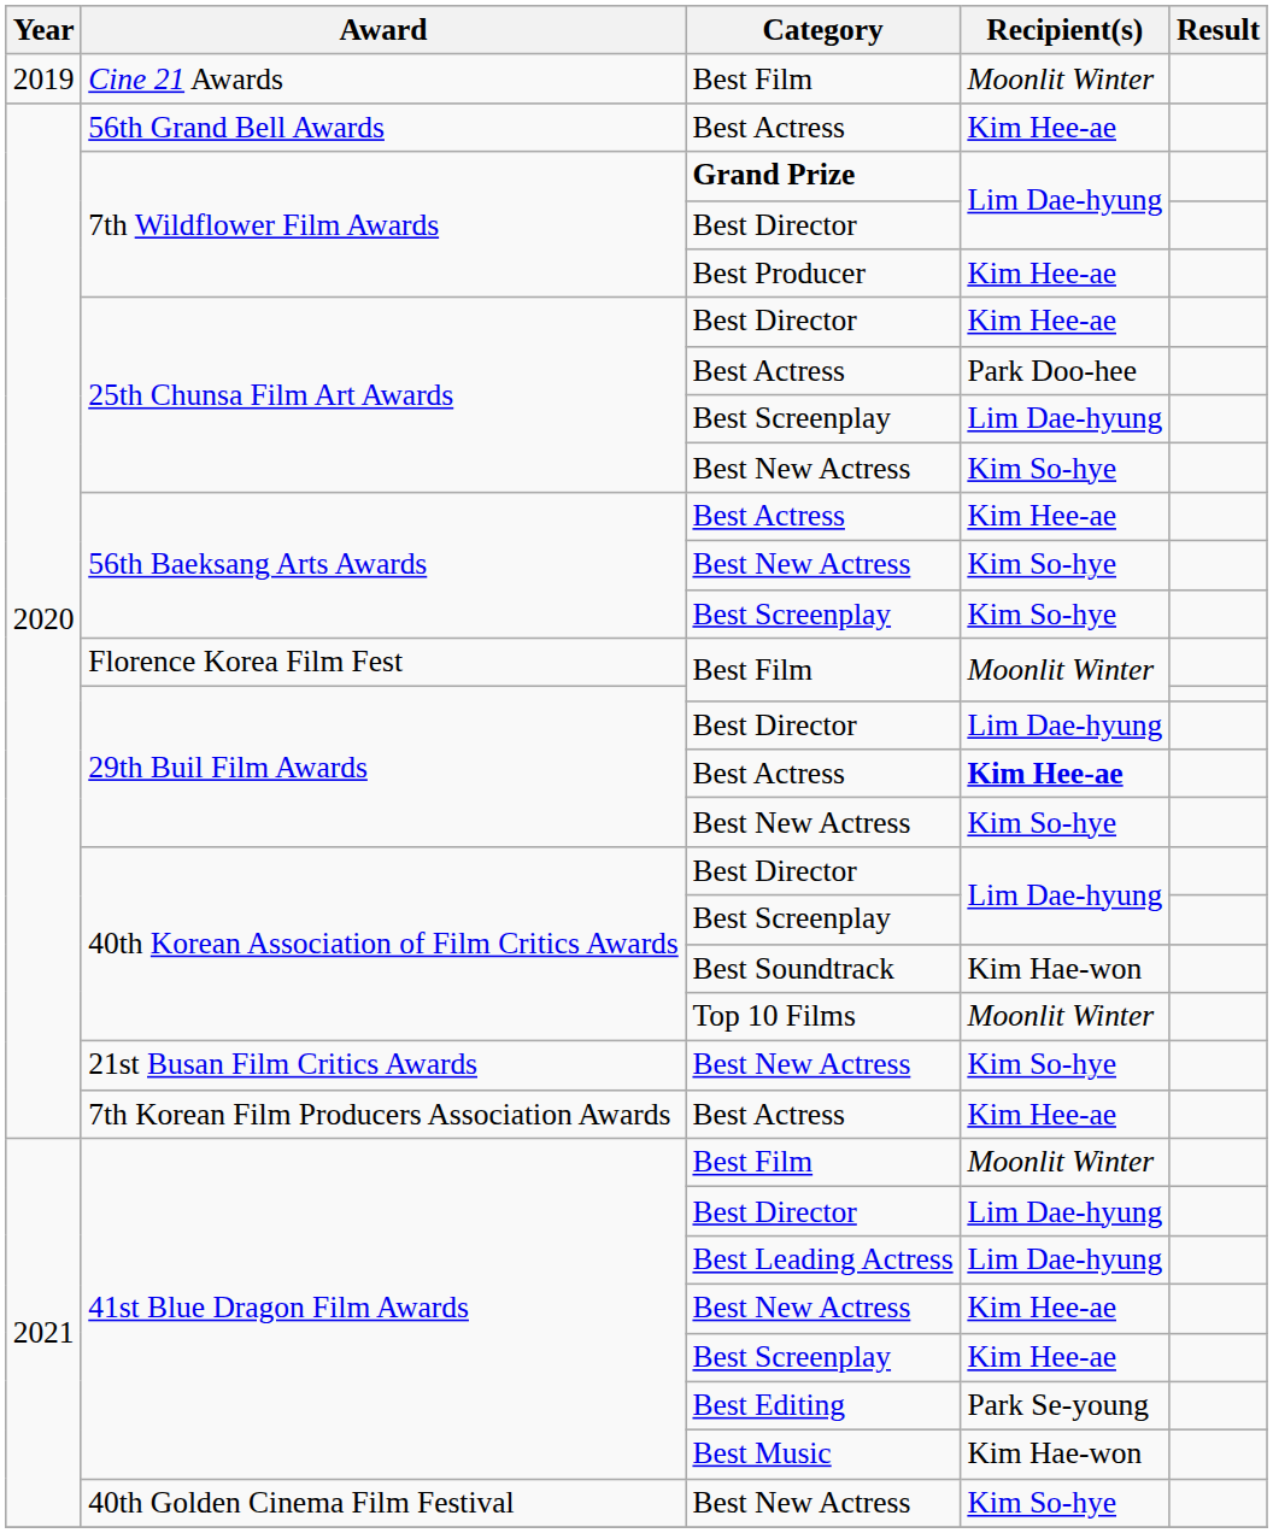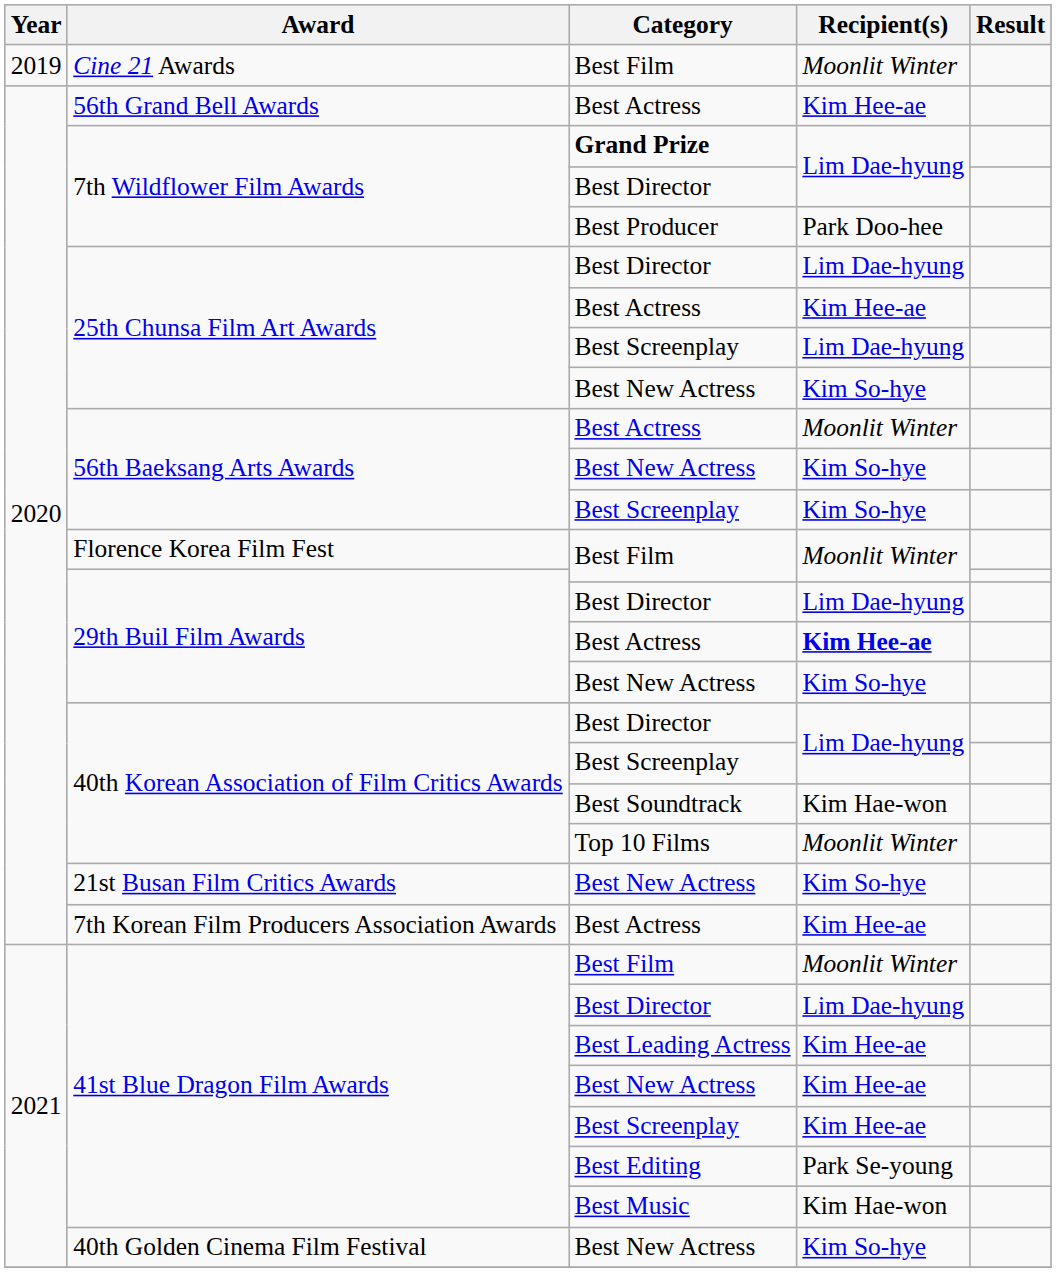 <table class="wikitable plainrowheaders sortable">
 <tr>
 <th>Year</th>
 <th>Award</th>
 <th>Category</th>
 <th>Recipient(s)</th>
 <th>Result</th>
 </tr>
 <tr>
 <td>2019</td>
 <td><em><a href='#'>Cine 21</a></em> Awards</td>
 <td>Best Film</td>
 <td><em>Moonlit Winter</em></td>
 <td></td>
 </tr>
 <tr>
 <td rowspan="22">2020</td>
 <td><a href='#'>56th Grand Bell Awards</a></td>
 <td>Best Actress</td>
 <td><a href='#'>Kim Hee-ae</a></td>
 <td></td>
 </tr>
 <tr>
 <td rowspan="3">7th <a href='#'>Wildflower Film Awards</a></td>
 <td><strong>Grand Prize</strong></td>
 <td rowspan="2"><a href='#'>Lim Dae-hyung</a></td>
 <td></td>
 </tr>
 <tr>
 <td>Best Director</td>
 <td></td>
 </tr>
 <tr>
 <td>Best Producer</td>
-<td><a href='#'>Kim Hee-ae</a></td>
+<td>Park Doo-hee</td>
 <td></td>
 </tr>
 <tr>
 <td rowspan="4"><a href='#'>25th Chunsa Film Art Awards</a></td>
 <td>Best Director</td>
-<td><a href='#'>Kim Hee-ae</a></td>
+<td><a href='#'>Lim Dae-hyung</a></td>
 <td></td>
 </tr>
 <tr>
 <td>Best Actress</td>
-<td>Park Doo-hee</td>
+<td><a href='#'>Kim Hee-ae</a></td>
 <td></td>
 </tr>
 <tr>
 <td>Best Screenplay</td>
 <td><a href='#'>Lim Dae-hyung</a></td>
 <td></td>
 </tr>
 <tr>
 <td>Best New Actress</td>
 <td><a href='#'>Kim So-hye</a></td>
 <td></td>
 </tr>
 <tr>
 <td rowspan="3"><a href='#'>56th Baeksang Arts Awards</a></td>
 <td><a href='#'>Best Actress</a></td>
-<td><a href='#'>Kim Hee-ae</a></td>
+<td><em>Moonlit Winter</em></td>
 <td></td>
 </tr>
 <tr>
 <td><a href='#'>Best New Actress</a></td>
 <td><a href='#'>Kim So-hye</a></td>
 <td></td>
 </tr>
 <tr>
 <td><a href='#'>Best Screenplay</a></td>
 <td><a href='#'>Kim So-hye</a></td>
 <td></td>
 </tr>
 <tr>
 <td>Florence Korea Film Fest</td>
 <td rowspan="2">Best Film</td>
 <td rowspan="2"><em>Moonlit Winter</em></td>
 <td></td>
 </tr>
 <tr>
 <td rowspan="4"><a href='#'>29th Buil Film Awards</a></td>
 <td></td>
 </tr>
 <tr>
 <td>Best Director</td>
 <td><a href='#'>Lim Dae-hyung</a></td>
 <td></td>
 </tr>
 <tr>
 <td>Best Actress</td>
 <td><strong><a href='#'>Kim Hee-ae</a></strong></td>
 <td></td>
 </tr>
 <tr>
 <td>Best New Actress</td>
 <td><a href='#'>Kim So-hye</a></td>
 <td></td>
 </tr>
 <tr>
 <td rowspan="4">40th <a href='#'>Korean Association of Film Critics Awards</a></td>
 <td>Best Director</td>
 <td rowspan="2"><a href='#'>Lim Dae-hyung</a></td>
 <td></td>
 </tr>
 <tr>
 <td>Best Screenplay</td>
 <td></td>
 </tr>
 <tr>
 <td>Best Soundtrack</td>
 <td>Kim Hae-won</td>
 <td></td>
 </tr>
 <tr>
 <td>Top 10 Films</td>
 <td><em>Moonlit Winter</em></td>
 <td></td>
 </tr>
 <tr>
 <td>21st <a href='#'>Busan Film Critics Awards</a></td>
 <td><a href='#'>Best New Actress</a></td>
 <td><a href='#'>Kim So-hye</a></td>
 <td></td>
 </tr>
 <tr>
 <td>7th Korean Film Producers Association Awards</td>
 <td>Best Actress</td>
 <td><a href='#'>Kim Hee-ae</a></td>
 <td></td>
 </tr>
 <tr>
 <td rowspan="8">2021</td>
 <td rowspan="7"><a href='#'>41st Blue Dragon Film Awards</a></td>
 <td><a href='#'>Best Film</a></td>
 <td><em>Moonlit Winter</em></td>
 <td></td>
 </tr>
 <tr>
 <td><a href='#'>Best Director</a></td>
 <td><a href='#'>Lim Dae-hyung</a></td>
 <td></td>
 </tr>
 <tr>
 <td><a href='#'>Best Leading Actress</a></td>
-<td><a href='#'>Lim Dae-hyung</a></td>
+<td><a href='#'>Kim Hee-ae</a></td>
 <td></td>
 </tr>
 <tr>
 <td><a href='#'>Best New Actress</a></td>
 <td><a href='#'>Kim Hee-ae</a></td>
 <td></td>
 </tr>
 <tr>
 <td><a href='#'>Best Screenplay</a></td>
 <td><a href='#'>Kim Hee-ae</a></td>
 <td></td>
 </tr>
 <tr>
 <td><a href='#'>Best Editing</a></td>
 <td>Park Se-young</td>
 <td></td>
 </tr>
 <tr>
 <td><a href='#'>Best Music</a></td>
 <td>Kim Hae-won</td>
 <td></td>
 </tr>
 <tr>
 <td>40th Golden Cinema Film Festival</td>
 <td>Best New Actress</td>
 <td><a href='#'>Kim So-hye</a></td>
 <td></td>
 </tr>
 <tr>
 </tr>
 </table>
